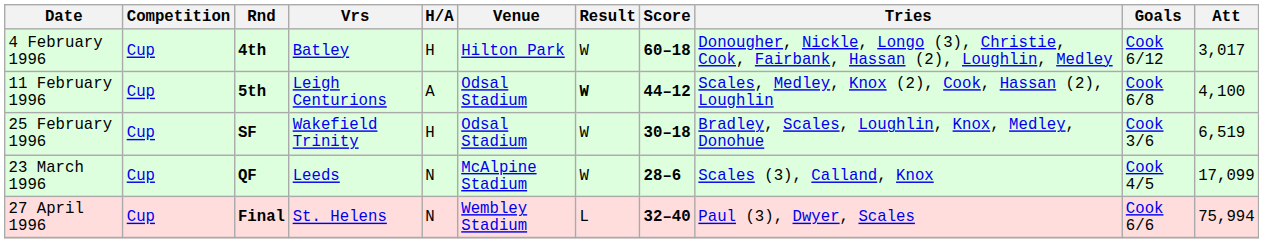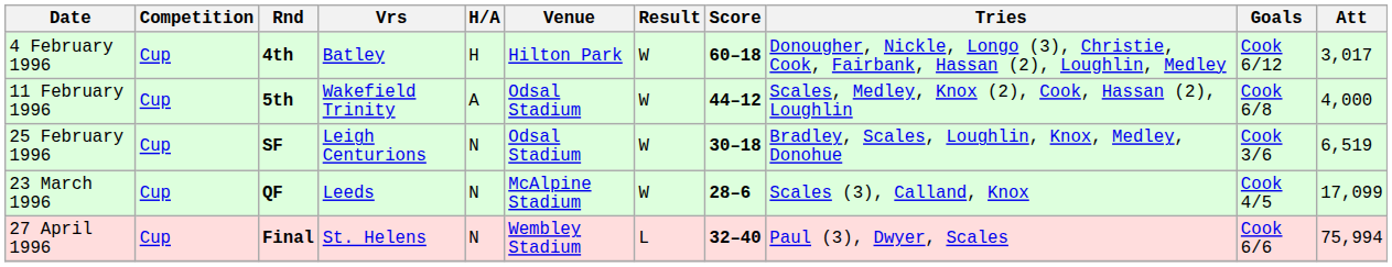 <table class="wikitable" style="font-size:85%; width:100%">
 <tr>
 <th>Date</th>
 <th>Competition</th>
 <th>Rnd</th>
 <th>Vrs</th>
 <th>H/A</th>
 <th>Venue</th>
 <th>Result</th>
 <th>Score</th>
 <th>Tries</th>
 <th>Goals</th>
 <th>Att</th>
 </tr>
 <tr style="background:#ddffdd;" width=20|>
 <td>4 February 1996</td>
 <td><a href='#'>Cup</a></td>
 <td><strong>4th</strong></td>
 <td> <a href='#'>Batley</a></td>
 <td>H</td>
 <td><a href='#'>Hilton Park</a></td>
 <td>W</td>
 <td><strong>60–18</strong></td>
 <td><a href='#'>Donougher</a>, <a href='#'>Nickle</a>, <a href='#'>Longo</a> (3), <a href='#'>Christie</a>, <a href='#'>Cook</a>, <a href='#'>Fairbank</a>, <a href='#'>Hassan</a> (2), <a href='#'>Loughlin</a>, <a href='#'>Medley</a></td>
 <td><a href='#'>Cook</a> 6/12</td>
 <td>3,017</td>
 </tr>
 <tr style="background:#ddffdd;" width=20|>
 <td>11 February 1996</td>
 <td><a href='#'>Cup</a></td>
 <td><strong>5th</strong></td>
-<td> <a href='#'>Leigh Centurions</a></td>
+<td> <a href='#'>Wakefield Trinity</a></td>
 <td>A</td>
 <td><a href='#'>Odsal Stadium</a></td>
-<td><strong>W</strong></td>
+<td>W</td>
 <td><strong>44–12</strong></td>
 <td><a href='#'>Scales</a>, <a href='#'>Medley</a>, <a href='#'>Knox</a> (2), <a href='#'>Cook</a>, <a href='#'>Hassan</a> (2), <a href='#'>Loughlin</a></td>
 <td><a href='#'>Cook</a> 6/8</td>
-<td>4,100</td>
+<td>4,000</td>
 </tr>
 <tr style="background:#ddffdd;" width=20|>
 <td>25 February 1996</td>
 <td><a href='#'>Cup</a></td>
 <td><strong>SF</strong></td>
-<td> <a href='#'>Wakefield Trinity</a></td>
-<td>H</td>
+<td> <a href='#'>Leigh Centurions</a></td>
+<td>N</td>
 <td><a href='#'>Odsal Stadium</a></td>
 <td>W</td>
 <td><strong>30–18</strong></td>
 <td><a href='#'>Bradley</a>, <a href='#'>Scales</a>, <a href='#'>Loughlin</a>, <a href='#'>Knox</a>, <a href='#'>Medley</a>, <a href='#'>Donohue</a></td>
 <td><a href='#'>Cook</a> 3/6</td>
 <td>6,519</td>
 </tr>
 <tr style="background:#ddffdd;" width=20|>
 <td>23 March 1996</td>
 <td><a href='#'>Cup</a></td>
 <td><strong>QF</strong></td>
 <td> <a href='#'>Leeds</a></td>
 <td>N</td>
 <td><a href='#'>McAlpine Stadium</a></td>
 <td>W</td>
 <td><strong>28–6</strong></td>
 <td><a href='#'>Scales</a> (3), <a href='#'>Calland</a>, <a href='#'>Knox</a></td>
 <td><a href='#'>Cook</a> 4/5</td>
 <td>17,099</td>
 </tr>
 <tr style="background:#ffdddd;" width=20|>
 <td>27 April 1996</td>
 <td><a href='#'>Cup</a></td>
 <td><strong>Final</strong></td>
 <td> <a href='#'>St. Helens</a></td>
 <td>N</td>
 <td><a href='#'>Wembley Stadium</a></td>
 <td>L</td>
 <td><strong>32–40</strong></td>
 <td><a href='#'>Paul</a> (3), <a href='#'>Dwyer</a>, <a href='#'>Scales</a></td>
 <td><a href='#'>Cook</a> 6/6</td>
 <td>75,994</td>
 </tr>
 <tr>
 </tr>
 </table>
